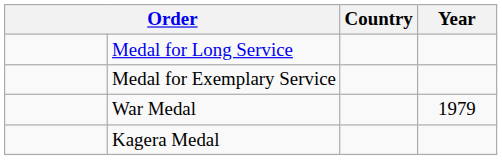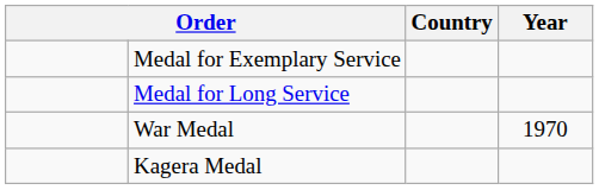 <table class="wikitable" style="text-align:left;">
 <tr ->
 <th colspan=2><a href='#'>Order</a></th>
 <th>Country</th>
 <th width="60px">Year</th>
+</tr>
+<tr>
+<td width="80px"></td>
+<td>Medal for Exemplary Service</td>
+<td></td>
+<td align="center"></td>
 </tr>
 <tr>
 <td width="80px"></td>
 <td><a href='#'>Medal for Long Service</a></td>
 <td></td>
 <td align="center"></td>
 </tr>
 <tr>
 <td width="80px"></td>
-<td>Medal for Exemplary Service</td>
-<td></td>
-<td align="center"></td>
-</tr>
-<tr>
-<td width="80px"></td>
 <td>War Medal</td>
 <td></td>
-<td align="center">1979</td>
+<td align="center">1970</td>
 </tr>
 <tr>
 <td width="80px"></td>
 <td>Kagera Medal</td>
 <td></td>
 <td></td>
 </tr>
 </table>
